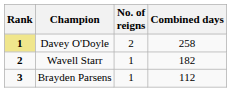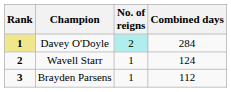 <table class="wikitable sortable" style="text-align: center">
 <tr>
 <th>Rank</th>
 <th>Champion</th>
 <th>No. of<br>reigns</th>
 <th>Combined days</th>
 </tr>
 <tr>
 <td style="background: khaki;"><strong>1</strong></td>
 <td>Davey O'Doyle</td>
-<td>2</td>
-<td>258</td>
+<td style="background: paleturquoise;">2</td>
+<td>284</td>
 </tr>
 <tr>
 <td><strong>2</strong></td>
 <td>Wavell Starr</td>
 <td>1</td>
-<td>182</td>
+<td>124</td>
 </tr>
 <tr>
 <td><strong>3</strong></td>
 <td>Brayden Parsens</td>
 <td>1</td>
 <td>112</td>
 </tr>
 </table>
